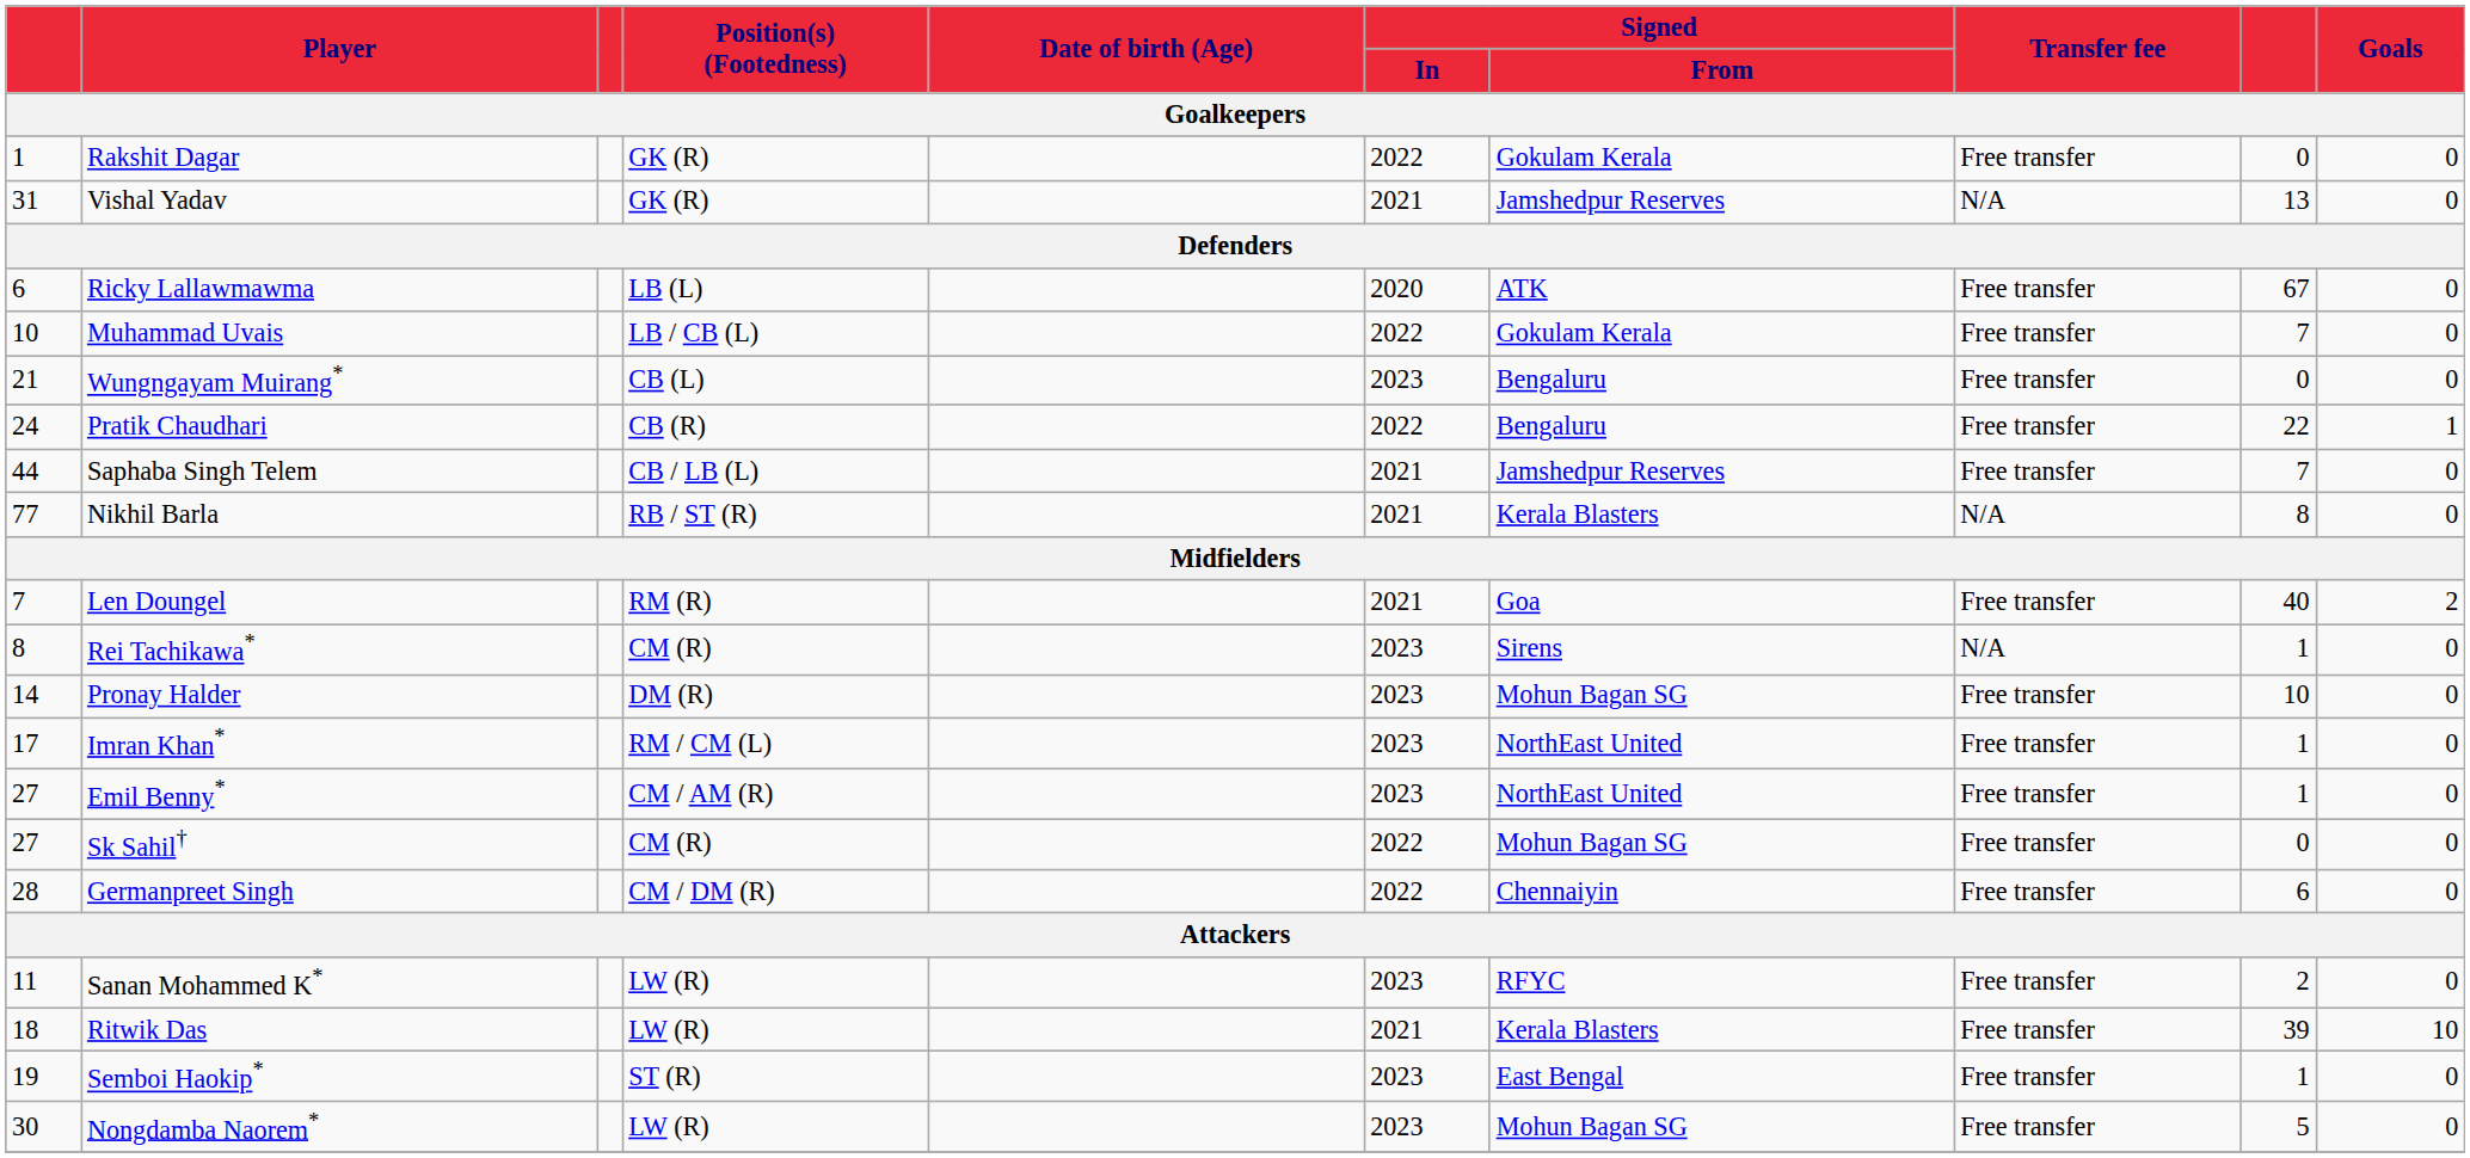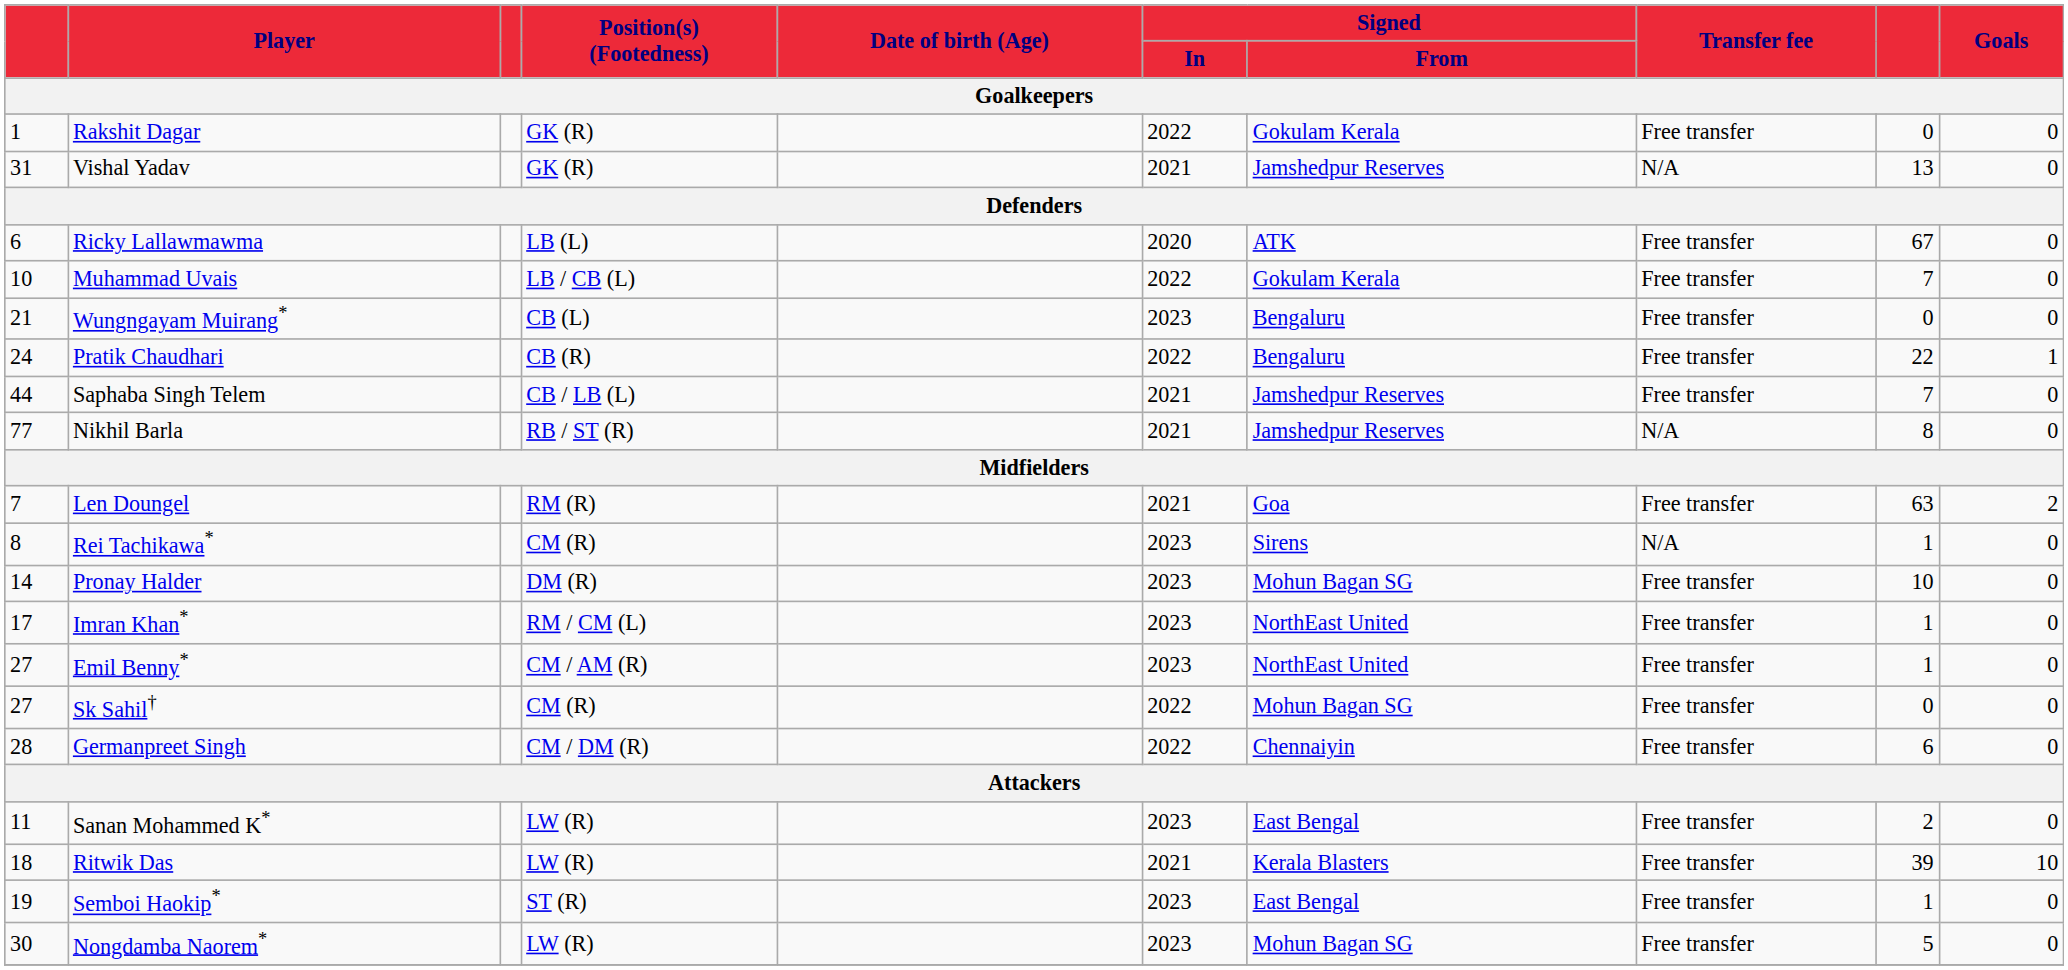 <table class="wikitable sortable" style="text-align:left; font-size:85%; width:100%;">
 <tr>
 <th rowspan="2" style="background-color:#ED2939; color:#000080;"></th>
 <th rowspan="2" style="background-color:#ED2939; color:#000080;">Player</th>
 <th rowspan="2" style="background-color:#ED2939; color:#000080;"></th>
 <th rowspan="2" style="background-color:#ED2939; color:#000080;">Position(s)<br>(Footedness)</th>
 <th rowspan="2" style="background-color:#ED2939; color:#000080;">Date of birth (Age)</th>
 <th colspan="2" style="background-color:#ED2939; color:#000080;">Signed</th>
 <th rowspan="2" style="background-color:#ED2939; color:#000080;">Transfer fee</th>
 <th rowspan="2" style="background-color:#ED2939; color:#000080;"></th>
 <th rowspan="2" style="background-color:#ED2939; color:#000080;">Goals</th>
 </tr>
 <tr>
 <th style="background-color:#ED2939; color:#000080;">In</th>
 <th style="background-color:#ED2939; color:#000080;">From</th>
 </tr>
 <tr>
 <th colspan="10">Goalkeepers</th>
 </tr>
 <tr>
 <td>1</td>
 <td style="text-align:left;"><a href='#'>Rakshit Dagar</a></td>
 <td style="text-align:center;"></td>
 <td style="text-align:left;"><a href='#'>GK</a> (R)</td>
 <td style="text-align:right;"></td>
 <td>2022</td>
 <td> <a href='#'>Gokulam Kerala</a></td>
 <td style="text-align:left;">Free transfer</td>
 <td style="text-align:right;">0</td>
 <td style="text-align:right;">0</td>
 </tr>
 <tr>
 <td>31</td>
 <td style="text-align:left;">Vishal Yadav</td>
 <td style="text-align:center;"></td>
 <td style="text-align:left;"><a href='#'>GK</a> (R)</td>
 <td style="text-align:right;"></td>
 <td>2021</td>
 <td> <a href='#'>Jamshedpur Reserves</a></td>
 <td style="text-align:left;">N/A</td>
 <td style="text-align:right;">13</td>
 <td style="text-align:right;">0</td>
 </tr>
 <tr>
 <th colspan="10">Defenders</th>
 </tr>
 <tr>
 <td>6</td>
 <td style="text-align:left;"><a href='#'>Ricky Lallawmawma</a></td>
 <td style="text-align:center;"></td>
 <td style="text-align:left;"><a href='#'>LB</a> (L)</td>
 <td style="text-align:right;"></td>
 <td>2020</td>
 <td> <a href='#'>ATK</a></td>
 <td style="text-align:left;">Free transfer</td>
 <td style="text-align:right;">67</td>
 <td style="text-align:right;">0</td>
 </tr>
 <tr>
 <td>10</td>
 <td style="text-align:left;"><a href='#'>Muhammad Uvais</a></td>
 <td style="text-align:center;"></td>
 <td style="text-align:left;"><a href='#'>LB</a> / <a href='#'>CB</a> (L)</td>
 <td style="text-align:right;"></td>
 <td>2022</td>
 <td> <a href='#'>Gokulam Kerala</a></td>
 <td style="text-align:left;">Free transfer</td>
 <td style="text-align:right;">7</td>
 <td style="text-align:right;">0</td>
 </tr>
 <tr>
 <td>21</td>
 <td style="text-align:left;"><a href='#'>Wungngayam Muirang</a><sup>*</sup></td>
 <td style="text-align:center;"></td>
 <td style="text-align:left;"><a href='#'>CB</a> (L)</td>
 <td style="text-align:right;"></td>
 <td>2023</td>
 <td> <a href='#'>Bengaluru</a></td>
 <td style="text-align:left;">Free transfer</td>
 <td style="text-align:right;">0</td>
 <td style="text-align:right;">0</td>
 </tr>
 <tr>
 <td>24</td>
 <td style="text-align:left;"><a href='#'>Pratik Chaudhari</a></td>
 <td style="text-align:center;"></td>
 <td style="text-align:left;"><a href='#'>CB</a> (R)</td>
 <td style="text-align:right;"></td>
 <td>2022</td>
 <td> <a href='#'>Bengaluru</a></td>
 <td style="text-align:left;">Free transfer</td>
 <td style="text-align:right;">22</td>
 <td style="text-align:right;">1</td>
 </tr>
 <tr>
 <td>44</td>
 <td style="text-align:left;">Saphaba Singh Telem</td>
 <td style="text-align:center;"></td>
 <td style="text-align:left;"><a href='#'>CB</a> / <a href='#'>LB</a> (L)</td>
 <td style="text-align:right;"></td>
 <td>2021</td>
 <td> <a href='#'>Jamshedpur Reserves</a></td>
 <td style="text-align:left;">Free transfer</td>
 <td style="text-align:right;">7</td>
 <td style="text-align:right;">0</td>
 </tr>
 <tr>
 <td>77</td>
 <td style="text-align:left;">Nikhil Barla</td>
 <td style="text-align:center;"></td>
 <td style="text-align:left;"><a href='#'>RB</a> / <a href='#'>ST</a> (R)</td>
 <td style="text-align:right;"></td>
 <td>2021</td>
-<td> <a href='#'>Kerala Blasters</a></td>
+<td> <a href='#'>Jamshedpur Reserves</a></td>
 <td style="text-align:left;">N/A</td>
 <td style="text-align:right;">8</td>
 <td style="text-align:right;">0</td>
 </tr>
 <tr>
 <th colspan="10">Midfielders</th>
 </tr>
 <tr>
 <td>7</td>
 <td style="text-align:left;"><a href='#'>Len Doungel</a></td>
 <td style="text-align:center;"></td>
 <td style="text-align:left;"><a href='#'>RM</a> (R)</td>
 <td style="text-align:right;"></td>
 <td>2021</td>
 <td> <a href='#'>Goa</a></td>
 <td style="text-align:left;">Free transfer</td>
-<td style="text-align:right;">40</td>
+<td style="text-align:right;">63</td>
 <td style="text-align:right;">2</td>
 </tr>
 <tr>
 <td>8</td>
 <td style="text-align:left;"><a href='#'>Rei Tachikawa</a><sup>*</sup></td>
 <td style="text-align:center;"></td>
 <td style="text-align:left;"><a href='#'>CM</a> (R)</td>
 <td style="text-align:right;"></td>
 <td>2023</td>
 <td> <a href='#'>Sirens</a></td>
 <td style="text-align:left;">N/A</td>
 <td style="text-align:right;">1</td>
 <td style="text-align:right;">0</td>
 </tr>
 <tr>
 <td>14</td>
 <td style="text-align:left;"><a href='#'>Pronay Halder</a></td>
 <td style="text-align:center;"></td>
 <td style="text-align:left;"><a href='#'>DM</a> (R)</td>
 <td style="text-align:right;"></td>
 <td>2023</td>
 <td> <a href='#'>Mohun Bagan SG</a></td>
 <td style="text-align:left;">Free transfer</td>
 <td style="text-align:right;">10</td>
 <td style="text-align:right;">0</td>
 </tr>
 <tr>
 <td>17</td>
 <td style="text-align:left;"><a href='#'>Imran Khan</a><sup>*</sup></td>
 <td style="text-align:center;"></td>
 <td style="text-align:left;"><a href='#'>RM</a> / <a href='#'>CM</a> (L)</td>
 <td style="text-align:right;"></td>
 <td>2023</td>
 <td> <a href='#'>NorthEast United</a></td>
 <td style="text-align:left;">Free transfer</td>
 <td style="text-align:right;">1</td>
 <td style="text-align:right;">0</td>
 </tr>
 <tr>
 <td>27</td>
 <td style="text-align:left;"><a href='#'>Emil Benny</a><sup>*</sup></td>
 <td style="text-align:center;"></td>
 <td style="text-align:left;"><a href='#'>CM</a> / <a href='#'>AM</a> (R)</td>
 <td style="text-align:right;"></td>
 <td>2023</td>
 <td> <a href='#'>NorthEast United</a></td>
 <td style="text-align:left;">Free transfer</td>
 <td style="text-align:right;">1</td>
 <td style="text-align:right;">0</td>
 </tr>
 <tr>
 <td>27</td>
 <td style="text-align:left;"><a href='#'>Sk Sahil</a><sup>†</sup></td>
 <td style="text-align:center;"></td>
 <td style="text-align:left;"><a href='#'>CM</a> (R)</td>
 <td style="text-align:right;"></td>
 <td>2022</td>
 <td> <a href='#'>Mohun Bagan SG</a></td>
 <td style="text-align:left;">Free transfer</td>
 <td style="text-align:right;">0</td>
 <td style="text-align:right;">0</td>
 </tr>
 <tr>
 <td>28</td>
 <td style="text-align:left;"><a href='#'>Germanpreet Singh</a></td>
 <td style="text-align:center;"></td>
 <td style="text-align:left;"><a href='#'>CM</a> / <a href='#'>DM</a> (R)</td>
 <td style="text-align:right;"></td>
 <td>2022</td>
 <td> <a href='#'>Chennaiyin</a></td>
 <td style="text-align:left;">Free transfer</td>
 <td style="text-align:right;">6</td>
 <td style="text-align:right;">0</td>
 </tr>
 <tr>
 <th colspan="10">Attackers</th>
 </tr>
 <tr>
 <td>11</td>
 <td style="text-align:left;">Sanan Mohammed K<sup>*</sup></td>
 <td style="text-align:center;"></td>
 <td style="text-align:left;"><a href='#'>LW</a> (R)</td>
 <td style="text-align:right;"></td>
 <td>2023</td>
-<td> <a href='#'>RFYC</a></td>
+<td> <a href='#'>East Bengal</a></td>
 <td style="text-align:left;">Free transfer</td>
 <td style="text-align:right;">2</td>
 <td style="text-align:right;">0</td>
 </tr>
 <tr>
 <td>18</td>
 <td style="text-align:left;"><a href='#'>Ritwik Das</a></td>
 <td style="text-align:center;"></td>
 <td style="text-align:left;"><a href='#'>LW</a> (R)</td>
 <td style="text-align:right;"></td>
 <td>2021</td>
 <td> <a href='#'>Kerala Blasters</a></td>
 <td style="text-align:left;">Free transfer</td>
 <td style="text-align:right;">39</td>
 <td style="text-align:right;">10</td>
 </tr>
 <tr>
 <td>19</td>
 <td style="text-align:left;"><a href='#'>Semboi Haokip</a><sup>*</sup></td>
 <td style="text-align:center;"></td>
 <td style="text-align:left;"><a href='#'>ST</a> (R)</td>
 <td style="text-align:right;"></td>
 <td>2023</td>
 <td> <a href='#'>East Bengal</a></td>
 <td style="text-align:left;">Free transfer</td>
 <td style="text-align:right;">1</td>
 <td style="text-align:right;">0</td>
 </tr>
 <tr>
 <td>30</td>
 <td style="text-align:left;"><a href='#'>Nongdamba Naorem</a><sup>*</sup></td>
 <td style="text-align:center;"></td>
 <td style="text-align:left;"><a href='#'>LW</a> (R)</td>
 <td style="text-align:right;"></td>
 <td>2023</td>
 <td> <a href='#'>Mohun Bagan SG</a></td>
 <td style="text-align:left;">Free transfer</td>
 <td style="text-align:right;">5</td>
 <td style="text-align:right;">0</td>
 </tr>
 <tr>
 </tr>
 </table>
